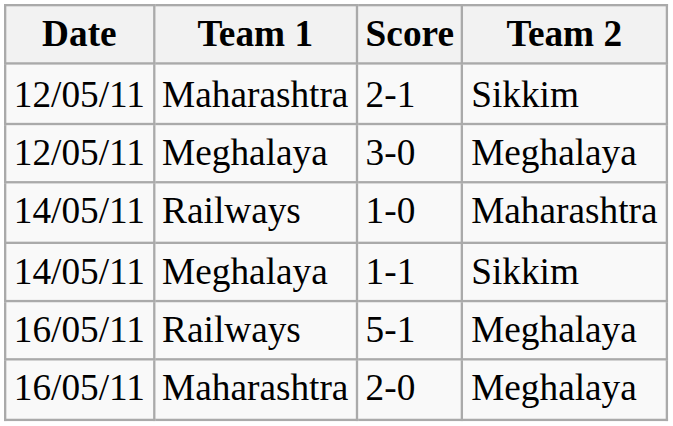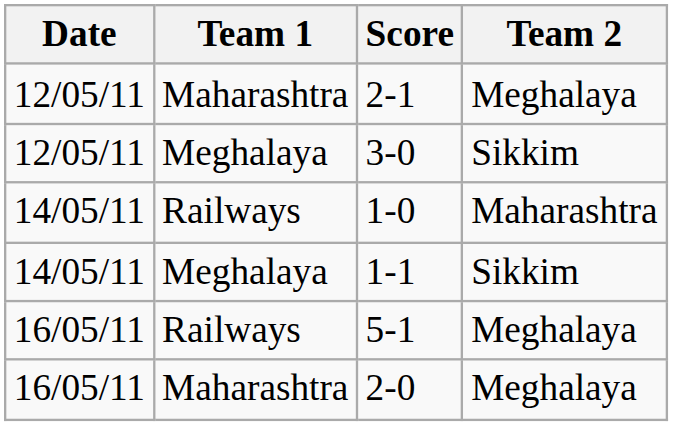 <table class="wikitable">
 <tr>
 <th>Date</th>
 <th>Team 1</th>
 <th>Score</th>
 <th>Team 2</th>
 </tr>
 <tr>
 <td>12/05/11</td>
 <td>Maharashtra</td>
 <td>2-1</td>
-<td>Sikkim</td>
+<td>Meghalaya</td>
 </tr>
 <tr>
 <td>12/05/11</td>
 <td>Meghalaya</td>
 <td>3-0</td>
-<td>Meghalaya</td>
+<td>Sikkim</td>
 </tr>
 <tr>
 <td>14/05/11</td>
 <td>Railways</td>
 <td>1-0</td>
 <td>Maharashtra</td>
 </tr>
 <tr>
 <td>14/05/11</td>
 <td>Meghalaya</td>
 <td>1-1</td>
 <td>Sikkim</td>
 </tr>
 <tr>
 <td>16/05/11</td>
 <td>Railways</td>
 <td>5-1</td>
 <td>Meghalaya</td>
 </tr>
 <tr>
 <td>16/05/11</td>
 <td>Maharashtra</td>
 <td>2-0</td>
 <td>Meghalaya</td>
 </tr>
 </table>
